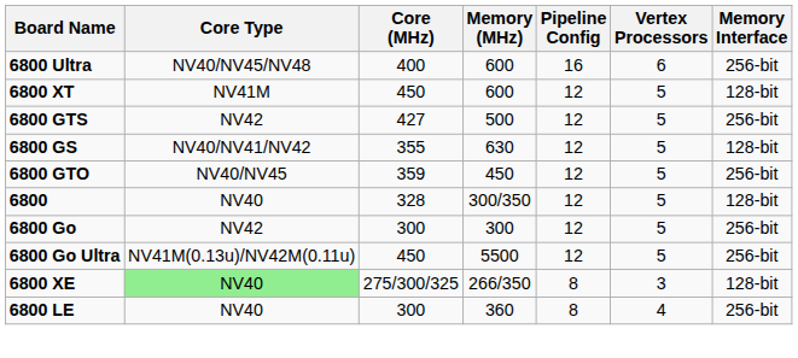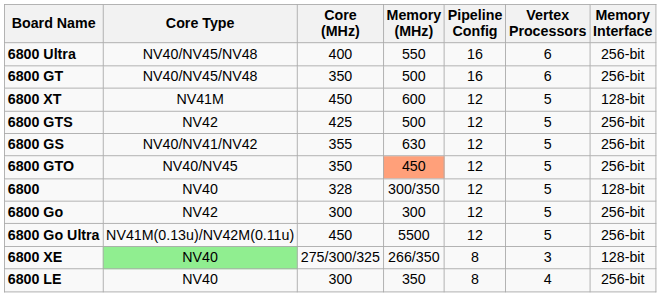 <table class="wikitable">
 <tr>
 <th>Board Name</th>
 <th>Core Type</th>
 <th>Core<br>(MHz)</th>
 <th>Memory<br>(MHz)</th>
 <th>Pipeline<br>Config</th>
 <th>Vertex<br>Processors</th>
 <th>Memory<br>Interface</th>
 </tr>
 <tr>
 <td><strong>6800 Ultra</strong></td>
 <td style="text-align:center;">NV40/NV45/NV48</td>
 <td style="text-align:center;">400</td>
-<td style="text-align:center;">600</td>
+<td style="text-align:center;">550</td>
+<td style="text-align:center;">16</td>
+<td style="text-align:center;">6</td>
+<td style="text-align:center;">256-bit</td>
+</tr>
+<tr>
+<td><strong>6800 GT</strong></td>
+<td style="text-align:center;">NV40/NV45/NV48</td>
+<td style="text-align:center;">350</td>
+<td style="text-align:center;">500</td>
 <td style="text-align:center;">16</td>
 <td style="text-align:center;">6</td>
 <td style="text-align:center;">256-bit</td>
 </tr>
 <tr>
 <td><strong>6800 XT</strong></td>
 <td style="text-align:center;">NV41M</td>
 <td style="text-align:center;">450</td>
 <td style="text-align:center;">600</td>
 <td style="text-align:center;">12</td>
 <td style="text-align:center;">5</td>
 <td style="text-align:center;">128-bit</td>
 </tr>
 <tr>
 <td><strong>6800 GTS</strong></td>
 <td style="text-align:center;">NV42</td>
-<td style="text-align:center;">427</td>
+<td style="text-align:center;">425</td>
 <td style="text-align:center;">500</td>
 <td style="text-align:center;">12</td>
 <td style="text-align:center;">5</td>
 <td style="text-align:center;">256-bit</td>
 </tr>
 <tr>
 <td><strong>6800 GS</strong></td>
 <td style="text-align:center;">NV40/NV41/NV42</td>
 <td style="text-align:center;">355</td>
 <td style="text-align:center;">630</td>
 <td style="text-align:center;">12</td>
 <td style="text-align:center;">5</td>
-<td style="text-align:center;">128-bit</td>
+<td style="text-align:center;">256-bit</td>
 </tr>
 <tr>
 <td><strong>6800 GTO</strong></td>
 <td style="text-align:center;">NV40/NV45</td>
-<td style="text-align:center;">359</td>
-<td style="text-align:center;">450</td>
+<td style="text-align:center;">350</td>
+<td style="background: lightsalmon; text-align:center;">450</td>
 <td style="text-align:center;">12</td>
 <td style="text-align:center;">5</td>
 <td style="text-align:center;">256-bit</td>
 </tr>
 <tr>
 <td><strong>6800</strong></td>
 <td style="text-align:center;">NV40</td>
 <td style="text-align:center;">328</td>
 <td style="text-align:center;">300/350</td>
 <td style="text-align:center;">12</td>
 <td style="text-align:center;">5</td>
 <td style="text-align:center;">128-bit</td>
 </tr>
 <tr>
 <td><strong>6800 Go</strong></td>
 <td style="text-align:center;">NV42</td>
 <td style="text-align:center;">300</td>
 <td style="text-align:center;">300</td>
 <td style="text-align:center;">12</td>
 <td style="text-align:center;">5</td>
 <td style="text-align:center;">256-bit</td>
 </tr>
 <tr>
 <td><strong>6800 Go Ultra</strong></td>
 <td style="text-align:center;">NV41M(0.13u)/NV42M(0.11u)</td>
 <td style="text-align:center;">450</td>
 <td style="text-align:center;">5500</td>
 <td style="text-align:center;">12</td>
 <td style="text-align:center;">5</td>
 <td style="text-align:center;">256-bit</td>
 </tr>
 <tr>
 <td><strong>6800 XE</strong></td>
 <td style="background: lightgreen; text-align:center;">NV40</td>
 <td style="text-align:center;">275/300/325</td>
 <td style="text-align:center;">266/350</td>
 <td style="text-align:center;">8</td>
 <td style="text-align:center;">3</td>
 <td style="text-align:center;">128-bit</td>
 </tr>
 <tr>
 <td><strong>6800 LE</strong></td>
 <td style="text-align:center;">NV40</td>
 <td style="text-align:center;">300</td>
-<td style="text-align:center;">360</td>
+<td style="text-align:center;">350</td>
 <td style="text-align:center;">8</td>
 <td style="text-align:center;">4</td>
 <td style="text-align:center;">256-bit</td>
 </tr>
 </table>
